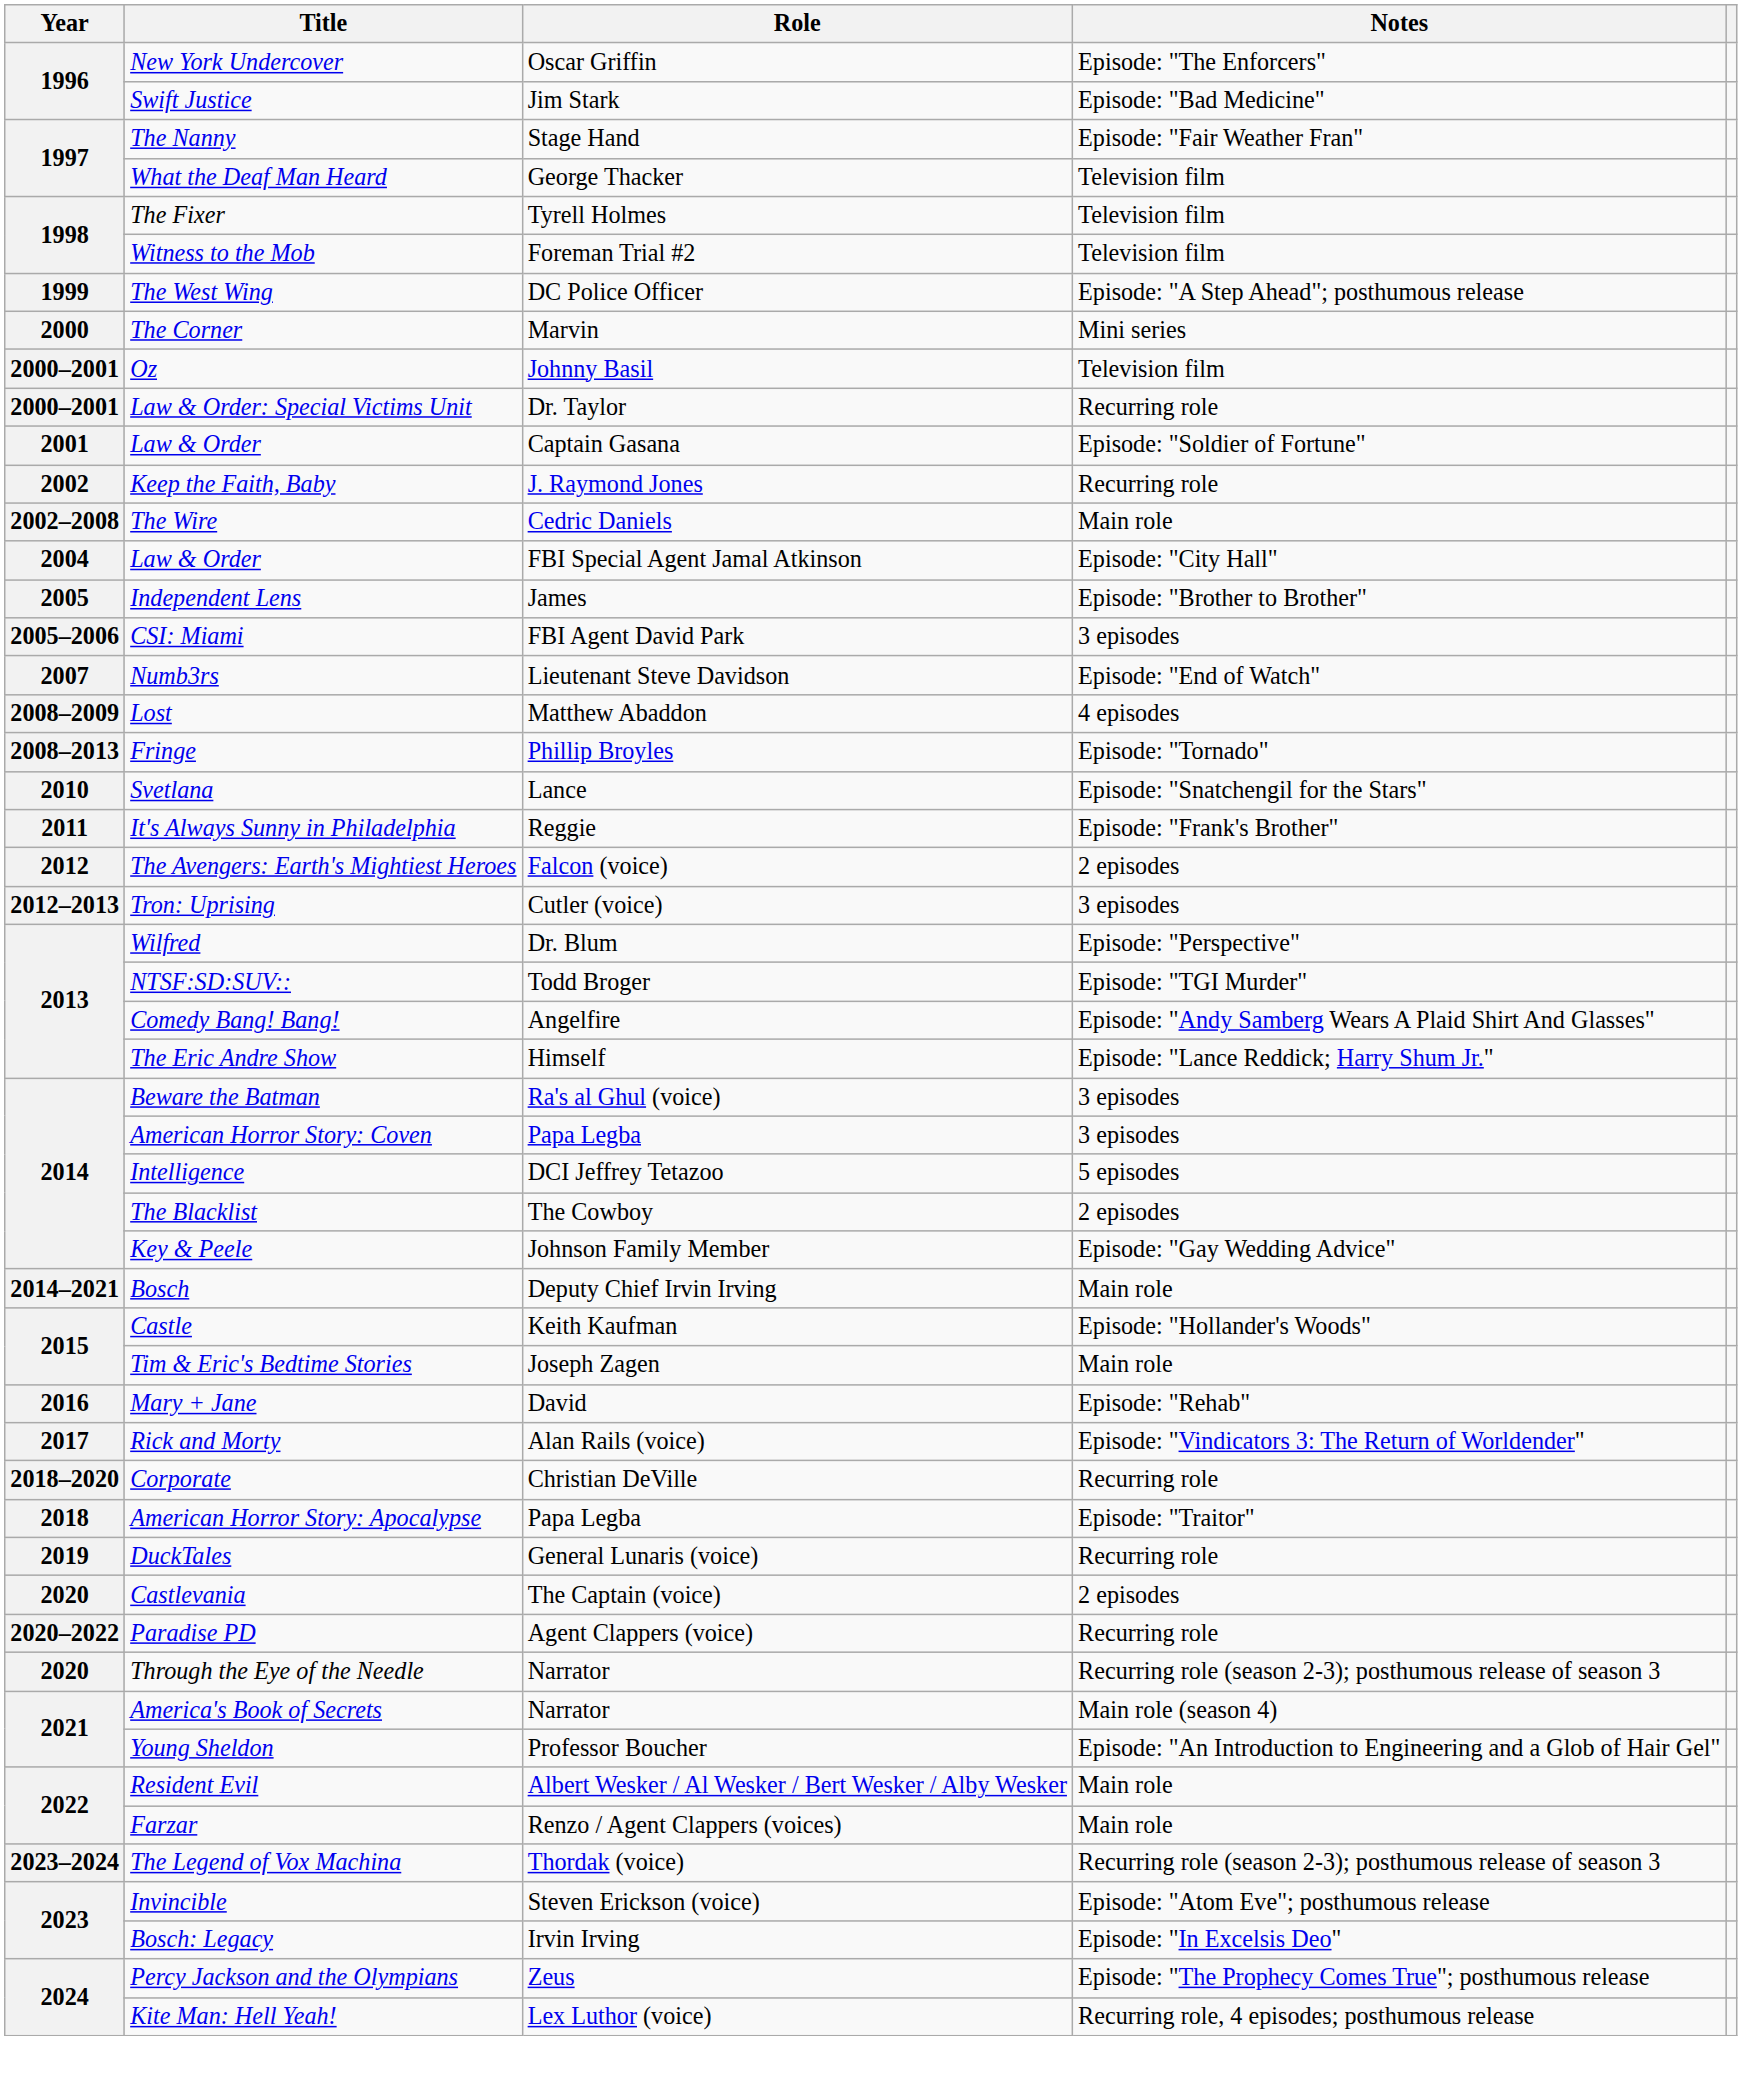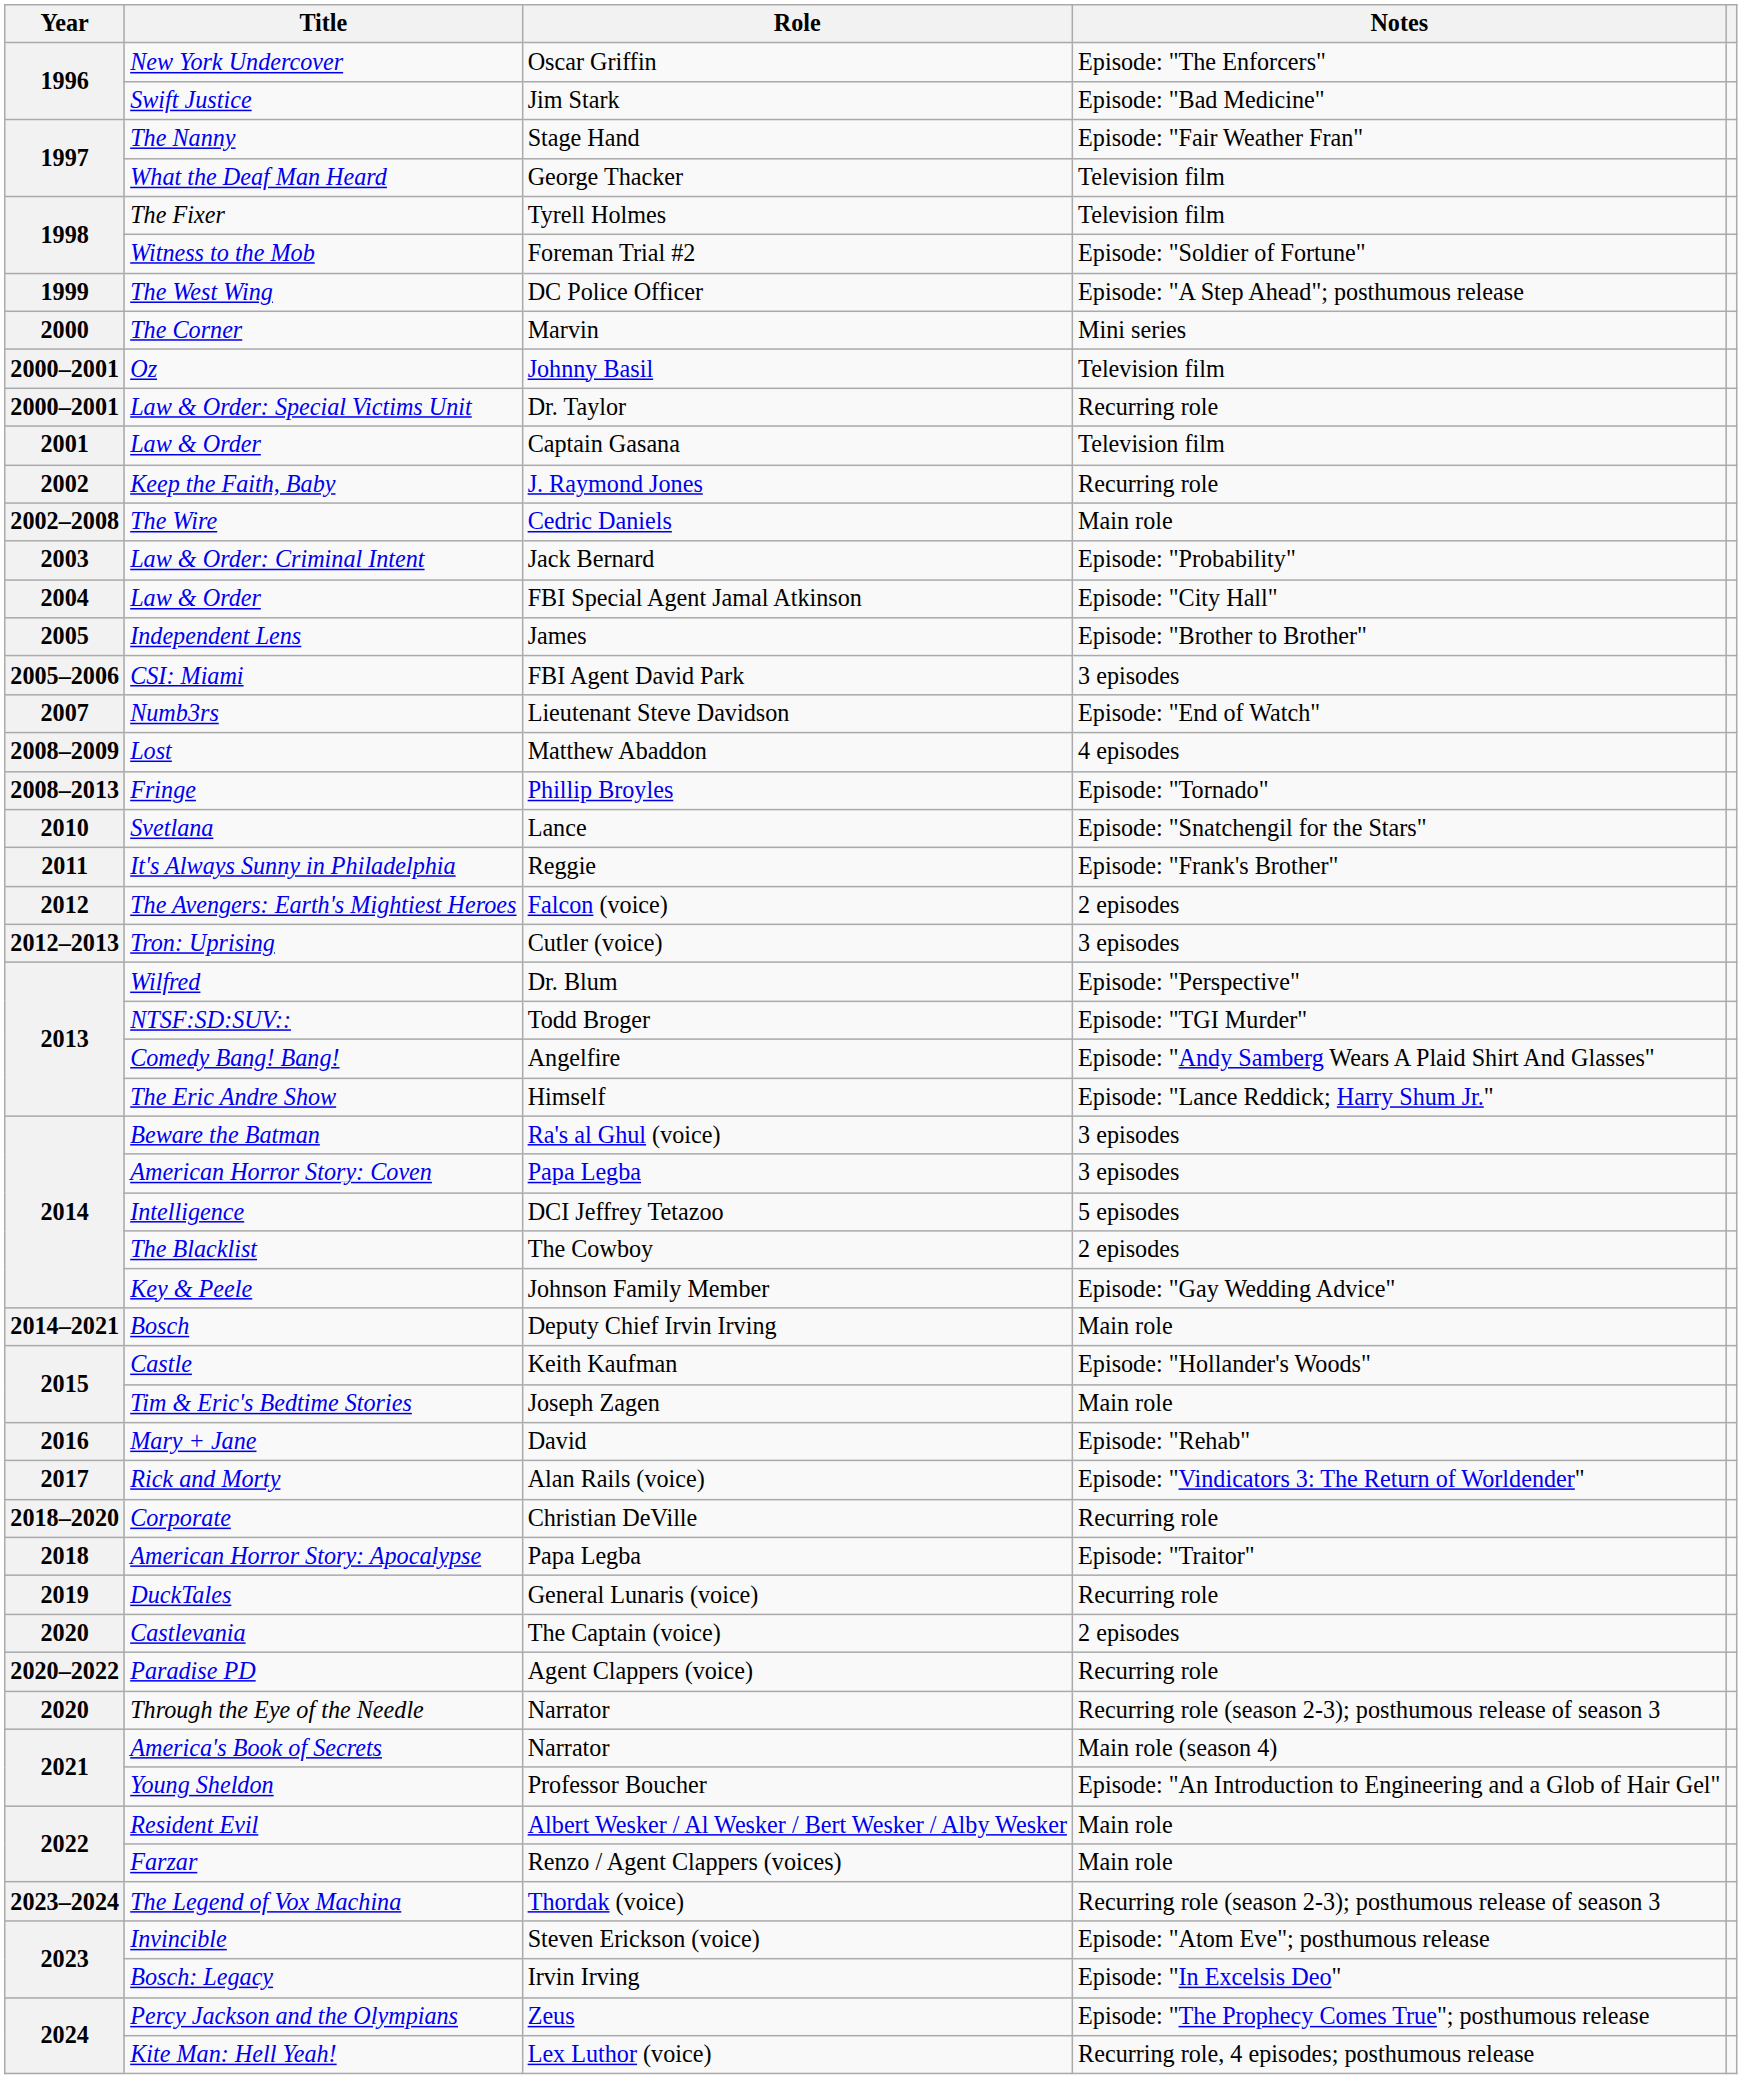 <table class="wikitable plainrowheaders sortable" style="margin-right: 0;">
 <tr>
 <th scope="col">Year</th>
 <th scope="col">Title</th>
 <th scope="col">Role</th>
 <th scope="col" class="unsortable">Notes</th>
 <th scope="col" class="unsortable"></th>
 </tr>
 <tr>
 <th rowspan="2" scope="row">1996</th>
 <td><em><a href='#'>New York Undercover</a></em></td>
 <td>Oscar Griffin</td>
 <td>Episode: "The Enforcers"</td>
 <td style="text-align: center;"></td>
 </tr>
 <tr>
 <td><em><a href='#'>Swift Justice</a></em></td>
 <td>Jim Stark</td>
 <td>Episode: "Bad Medicine"</td>
 <td style="text-align: center;"></td>
 </tr>
 <tr>
 <th rowspan="2" scope="row">1997</th>
 <td><em><a href='#'>The Nanny</a></em></td>
 <td>Stage Hand</td>
 <td>Episode: "Fair Weather Fran"</td>
 <td style="text-align: center;"></td>
 </tr>
 <tr>
 <td><em><a href='#'>What the Deaf Man Heard</a></em></td>
 <td>George Thacker</td>
 <td>Television film</td>
 <td style="text-align: center;"></td>
 </tr>
 <tr>
 <th rowspan="2" scope="row">1998</th>
 <td><em>The Fixer</em></td>
 <td>Tyrell Holmes</td>
 <td>Television film</td>
 <td style="text-align: center;"></td>
 </tr>
 <tr>
 <td><em><a href='#'>Witness to the Mob</a></em></td>
 <td>Foreman Trial #2</td>
-<td>Television film</td>
+<td>Episode: "Soldier of Fortune"</td>
 <td style="text-align: center;"></td>
 </tr>
 <tr>
 <th scope="row">1999</th>
 <td><em><a href='#'>The West Wing</a></em></td>
 <td>DC Police Officer</td>
 <td>Episode: "A Step Ahead"; posthumous release</td>
 <td style="text-align: center;"></td>
 </tr>
 <tr>
 <th scope="row">2000</th>
 <td><em><a href='#'>The Corner</a></em></td>
 <td>Marvin</td>
 <td>Mini series</td>
 <td style="text-align: center;"></td>
 </tr>
 <tr>
 <th scope="row">2000–2001</th>
 <td><em><a href='#'>Oz</a></em></td>
 <td><a href='#'>Johnny Basil</a></td>
 <td>Television film</td>
 <td style="text-align: center;"></td>
 </tr>
 <tr>
 <th scope="row">2000–2001</th>
 <td><em><a href='#'>Law & Order: Special Victims Unit</a></em></td>
 <td>Dr. Taylor</td>
 <td>Recurring role</td>
 <td style="text-align: center;"></td>
 </tr>
 <tr>
 <th scope="row">2001</th>
 <td><em><a href='#'>Law & Order</a></em></td>
 <td>Captain Gasana</td>
-<td>Episode: "Soldier of Fortune"</td>
+<td>Television film</td>
 <td style="text-align: center;"></td>
 </tr>
 <tr>
 <th scope="row">2002</th>
 <td><em><a href='#'>Keep the Faith, Baby</a></em></td>
 <td><a href='#'>J. Raymond Jones</a></td>
 <td>Recurring role</td>
 <td style="text-align: center;"></td>
 </tr>
 <tr>
 <th scope="row">2002–2008</th>
 <td><em><a href='#'>The Wire</a></em></td>
 <td><a href='#'>Cedric Daniels</a></td>
 <td>Main role</td>
+<td style="text-align: center;"></td>
+</tr>
+<tr>
+<th scope="row">2003</th>
+<td><em><a href='#'>Law & Order: Criminal Intent</a></em></td>
+<td>Jack Bernard</td>
+<td>Episode: "Probability"</td>
 <td style="text-align: center;"></td>
 </tr>
 <tr>
 <th scope="row">2004</th>
 <td><em><a href='#'>Law & Order</a></em></td>
 <td>FBI Special Agent Jamal Atkinson</td>
 <td>Episode: "City Hall"</td>
 <td style="text-align: center;"></td>
 </tr>
 <tr>
 <th scope="row">2005</th>
 <td><em><a href='#'>Independent Lens</a></em></td>
 <td>James</td>
 <td>Episode: "Brother to Brother"</td>
 <td style="text-align: center;"></td>
 </tr>
 <tr>
 <th scope="row">2005–2006</th>
 <td><em><a href='#'>CSI: Miami</a></em></td>
 <td>FBI Agent David Park</td>
 <td>3 episodes</td>
 <td style="text-align: center;"></td>
 </tr>
 <tr>
 <th scope="row">2007</th>
 <td><em><a href='#'>Numb3rs</a></em></td>
 <td>Lieutenant Steve Davidson</td>
 <td>Episode: "End of Watch"</td>
 <td style="text-align: center;"></td>
 </tr>
 <tr>
 <th scope="row">2008–2009</th>
 <td><em><a href='#'>Lost</a></em></td>
 <td>Matthew Abaddon</td>
 <td>4 episodes</td>
 <td style="text-align: center;"></td>
 </tr>
 <tr>
 <th scope="row">2008–2013</th>
 <td><em><a href='#'>Fringe</a></em></td>
 <td><a href='#'>Phillip Broyles</a></td>
 <td>Episode: "Tornado"</td>
 <td style="text-align: center;"></td>
 </tr>
 <tr>
 <th scope="row">2010</th>
 <td><em><a href='#'>Svetlana</a></em></td>
 <td>Lance</td>
 <td>Episode: "Snatchengil for the Stars"</td>
 <td style="text-align: center;"></td>
 </tr>
 <tr>
 <th scope="row">2011</th>
 <td><em><a href='#'>It's Always Sunny in Philadelphia</a></em></td>
 <td>Reggie</td>
 <td>Episode: "Frank's Brother"</td>
 <td style="text-align: center;"></td>
 </tr>
 <tr>
 <th scope="row">2012</th>
 <td><em><a href='#'>The Avengers: Earth's Mightiest Heroes</a></em></td>
 <td><a href='#'>Falcon</a> (voice)</td>
 <td>2 episodes</td>
 <td style="text-align: center;"></td>
 </tr>
 <tr>
 <th scope="row">2012–2013</th>
 <td><em><a href='#'>Tron: Uprising</a></em></td>
 <td>Cutler (voice)</td>
 <td>3 episodes</td>
 <td style="text-align: center;"></td>
 </tr>
 <tr>
 <th rowspan="4" scope="row">2013</th>
 <td><em><a href='#'>Wilfred</a></em></td>
 <td>Dr. Blum</td>
 <td>Episode: "Perspective"</td>
 <td style="text-align: center;"></td>
 </tr>
 <tr>
 <td><em><a href='#'>NTSF:SD:SUV::</a></em></td>
 <td>Todd Broger</td>
 <td>Episode: "TGI Murder"</td>
 <td style="text-align: center;"></td>
 </tr>
 <tr>
 <td><em><a href='#'>Comedy Bang! Bang!</a></em></td>
 <td>Angelfire</td>
 <td>Episode: "<a href='#'>Andy Samberg</a> Wears A Plaid Shirt And Glasses"</td>
 <td style="text-align: center;"></td>
 </tr>
 <tr>
 <td><em><a href='#'>The Eric Andre Show</a></em></td>
 <td>Himself</td>
 <td>Episode: "Lance Reddick; <a href='#'>Harry Shum Jr.</a>"</td>
 <td style="text-align: center;"></td>
 </tr>
 <tr>
 <th rowspan="5" scope="row">2014</th>
 <td><em><a href='#'>Beware the Batman</a></em></td>
 <td><a href='#'>Ra's al Ghul</a> (voice)</td>
 <td>3 episodes</td>
 <td style="text-align: center;"></td>
 </tr>
 <tr>
 <td><em><a href='#'>American Horror Story: Coven</a></em></td>
 <td><a href='#'>Papa Legba</a></td>
 <td>3 episodes</td>
 <td style="text-align: center;"></td>
 </tr>
 <tr>
 <td><em><a href='#'>Intelligence</a></em></td>
 <td>DCI Jeffrey Tetazoo</td>
 <td>5 episodes</td>
 <td style="text-align: center;"></td>
 </tr>
 <tr>
 <td><em><a href='#'>The Blacklist</a></em></td>
 <td>The Cowboy</td>
 <td>2 episodes</td>
 <td style="text-align: center;"></td>
 </tr>
 <tr>
 <td><em><a href='#'>Key & Peele</a></em></td>
 <td>Johnson Family Member</td>
 <td>Episode: "Gay Wedding Advice"</td>
 <td style="text-align: center;"></td>
 </tr>
 <tr>
 <th scope="row">2014–2021</th>
 <td><em><a href='#'>Bosch</a></em></td>
 <td>Deputy Chief Irvin Irving</td>
 <td>Main role</td>
 <td style="text-align: center;"></td>
 </tr>
 <tr>
 <th rowspan="2" scope="row">2015</th>
 <td><em><a href='#'>Castle</a></em></td>
 <td>Keith Kaufman</td>
 <td>Episode: "Hollander's Woods"</td>
 <td style="text-align: center;"></td>
 </tr>
 <tr>
 <td><em><a href='#'>Tim & Eric's Bedtime Stories</a></em></td>
 <td>Joseph Zagen</td>
 <td>Main role</td>
 <td style="text-align: center;"></td>
 </tr>
 <tr>
 <th scope="row">2016</th>
 <td><em><a href='#'>Mary + Jane</a></em></td>
 <td>David</td>
 <td>Episode: "Rehab"</td>
 <td style="text-align: center;"></td>
 </tr>
 <tr>
 <th scope="row">2017</th>
 <td><em><a href='#'>Rick and Morty</a></em></td>
 <td>Alan Rails (voice)</td>
 <td>Episode: "<a href='#'>Vindicators 3: The Return of Worldender</a>"</td>
 <td style="text-align: center;"></td>
 </tr>
 <tr>
 <th scope="row">2018–2020</th>
 <td><em><a href='#'>Corporate</a></em></td>
 <td>Christian DeVille</td>
 <td>Recurring role</td>
 <td style="text-align: center;"></td>
 </tr>
 <tr>
 <th scope="row">2018</th>
 <td><em><a href='#'>American Horror Story: Apocalypse</a></em></td>
 <td>Papa Legba</td>
 <td>Episode: "Traitor"</td>
 <td style="text-align: center;"></td>
 </tr>
 <tr>
 <th scope="row">2019</th>
 <td><em><a href='#'>DuckTales</a></em></td>
 <td>General Lunaris (voice)</td>
 <td>Recurring role</td>
 <td style="text-align: center;"></td>
 </tr>
 <tr>
 <th scope="row">2020</th>
 <td><em><a href='#'>Castlevania</a></em></td>
 <td>The Captain (voice)</td>
 <td>2 episodes</td>
 <td style="text-align: center;"></td>
 </tr>
 <tr>
 <th scope="row">2020–2022</th>
 <td><em><a href='#'>Paradise PD</a></em></td>
 <td>Agent Clappers (voice)</td>
 <td>Recurring role</td>
 <td style="text-align: center;"></td>
 </tr>
 <tr>
 <th scope="row">2020</th>
 <td><em>Through the Eye of the Needle</em></td>
 <td>Narrator</td>
 <td>Recurring role (season 2-3); posthumous release of season 3</td>
 <td style="text-align: center;"></td>
 </tr>
 <tr>
 <th rowspan="2" scope="row">2021</th>
 <td><em><a href='#'>America's Book of Secrets</a></em></td>
 <td>Narrator</td>
 <td>Main role (season 4)</td>
 <td style="text-align: center;"></td>
 </tr>
 <tr>
 <td><em><a href='#'>Young Sheldon</a></em></td>
 <td>Professor Boucher</td>
 <td>Episode: "An Introduction to Engineering and a Glob of Hair Gel"</td>
 <td style="text-align: center;"></td>
 </tr>
 <tr>
 <th rowspan="2" scope="row">2022</th>
 <td><em><a href='#'>Resident Evil</a></em></td>
 <td><a href='#'>Albert Wesker / Al Wesker / Bert Wesker / Alby Wesker</a></td>
 <td>Main role</td>
 <td style="text-align: center;"></td>
 </tr>
 <tr>
 <td><em><a href='#'>Farzar</a></em></td>
 <td>Renzo / Agent Clappers (voices)</td>
 <td>Main role</td>
 <td style="text-align: center;"></td>
 </tr>
 <tr>
 <th scope="row">2023–2024</th>
 <td><em><a href='#'>The Legend of Vox Machina</a></em></td>
 <td><a href='#'>Thordak</a> (voice)</td>
 <td>Recurring role (season 2-3); posthumous release of season 3</td>
 <td style="text-align: center;"><br></td>
 </tr>
 <tr>
 <th rowspan="2" scope="row">2023</th>
 <td><em><a href='#'>Invincible</a></em></td>
 <td>Steven Erickson (voice)</td>
 <td>Episode: "Atom Eve"; posthumous release</td>
 <td style="text-align: center;"></td>
 </tr>
 <tr>
 <td><em><a href='#'>Bosch: Legacy</a></em></td>
 <td>Irvin Irving</td>
 <td>Episode: "<a href='#'>In Excelsis Deo</a>"</td>
 <td style="text-align: center;"></td>
 </tr>
 <tr>
 <th rowspan="2" scope="row">2024</th>
 <td><em><a href='#'>Percy Jackson and the Olympians</a></em></td>
 <td><a href='#'>Zeus</a></td>
 <td>Episode: "<a href='#'>The Prophecy Comes True</a>"; posthumous release</td>
 <td style="text-align: center;"></td>
 </tr>
 <tr>
 <td><em><a href='#'>Kite Man: Hell Yeah!</a></em></td>
 <td><a href='#'>Lex Luthor</a> (voice)</td>
 <td>Recurring role, 4 episodes; posthumous release</td>
 <td style="text-align: center;"></td>
 </tr>
 </table>
